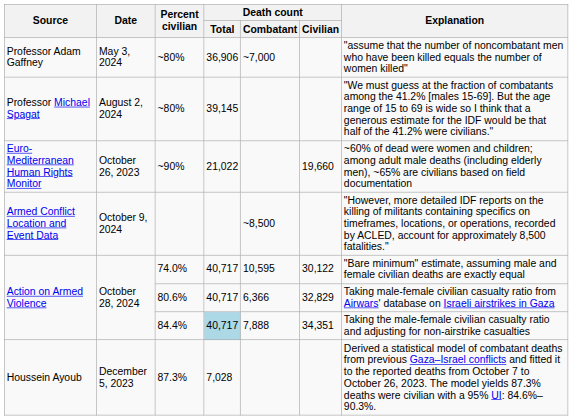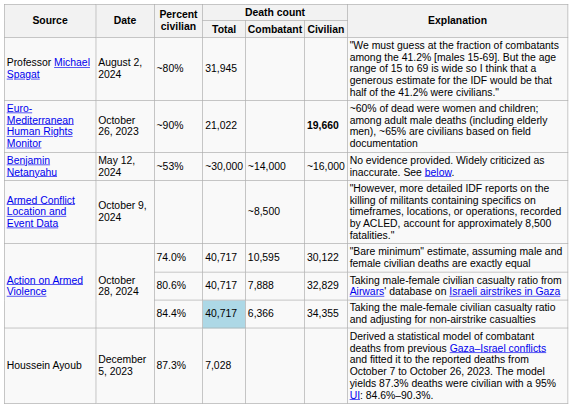 <table class="wikitable">
 <tr>
 <th rowspan="2">Source</th>
 <th rowspan="2">Date</th>
 <th rowspan="2">Percent civilian</th>
 <th colspan="3">Death count</th>
 <th rowspan="2">Explanation</th>
 </tr>
 <tr>
 <th>Total</th>
 <th>Combatant</th>
 <th>Civilian</th>
 </tr>
 <tr>
-<td>Professor Adam Gaffney</td>
-<td>May 3, 2024</td>
-<td>~80%</td>
-<td>36,906</td>
-<td>~7,000</td>
-<td></td>
-<td>"assume that the number of noncombatant men who have been killed equals the number of women killed"</td>
-</tr>
-<tr>
 <td>Professor <a href='#'>Michael Spagat</a></td>
 <td>August 2, 2024</td>
 <td>~80%</td>
-<td>39,145</td>
+<td>31,945</td>
 <td></td>
 <td></td>
 <td>"We must guess at the fraction of combatants among the 41.2% [males 15-69]. But the age range of 15 to 69 is wide so I think that a generous estimate for the IDF would be that half of the 41.2% were civilians."</td>
 </tr>
 <tr>
 <td><a href='#'>Euro-Mediterranean Human Rights Monitor</a></td>
 <td>October 26, 2023</td>
 <td>~90%</td>
 <td>21,022</td>
 <td></td>
-<td>19,660</td>
+<td><strong>19,660</strong></td>
 <td>~60% of dead were women and children; among adult male deaths (including elderly men), ~65% are civilians based on field documentation</td>
+</tr>
+<tr>
+<td><a href='#'>Benjamin Netanyahu</a></td>
+<td>May 12, 2024</td>
+<td>~53%</td>
+<td>~30,000</td>
+<td>~14,000</td>
+<td>~16,000</td>
+<td>No evidence provided. Widely criticized as inaccurate. See <a href='#'>below</a>.</td>
 </tr>
 <tr>
 <td><a href='#'>Armed Conflict Location and Event Data</a></td>
 <td>October 9, 2024</td>
 <td></td>
 <td></td>
 <td>~8,500</td>
 <td></td>
 <td>"However, more detailed IDF reports on the killing of militants containing specifics on timeframes, locations, or operations, recorded by ACLED, account for approximately 8,500 fatalities."</td>
 </tr>
 <tr>
 <td rowspan="3"><a href='#'>Action on Armed Violence</a></td>
 <td rowspan="3">October 28, 2024</td>
 <td>74.0%</td>
 <td>40,717</td>
 <td>10,595</td>
 <td>30,122</td>
 <td>"Bare minimum" estimate, assuming male and female civilian deaths are exactly equal</td>
 </tr>
 <tr>
 <td>80.6%</td>
 <td>40,717</td>
-<td>6,366</td>
+<td>7,888</td>
 <td>32,829</td>
 <td>Taking male-female civilian casualty ratio from <a href='#'>Airwars</a>' database on <a href='#'>Israeli airstrikes in Gaza</a></td>
 </tr>
 <tr>
 <td>84.4%</td>
 <td style="background: lightblue;">40,717</td>
-<td>7,888</td>
-<td>34,351</td>
+<td>6,366</td>
+<td>34,355</td>
 <td>Taking the male-female civilian casualty ratio and adjusting for non-airstrike casualties</td>
 </tr>
 <tr>
 <td>Houssein Ayoub</td>
 <td>December 5, 2023</td>
 <td>87.3%</td>
 <td>7,028</td>
 <td></td>
 <td></td>
 <td>Derived a statistical model of combatant deaths from previous <a href='#'>Gaza–Israel conflicts</a> and fitted it to the reported deaths from October 7 to October 26, 2023. The model yields 87.3% deaths were civilian with a 95% <a href='#'>UI</a>: 84.6%–90.3%.</td>
 </tr>
 </table>
